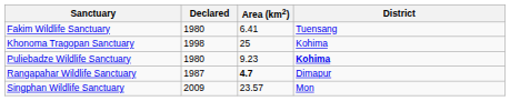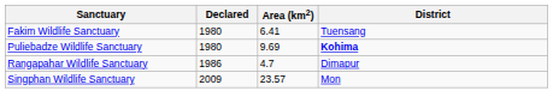 <table class="wikitable sortable defaultcenter col1left col4left" style="font-size: 85%">
 <tr>
 <th scope="col" style="width: 250px;">Sanctuary</th>
 <th scope="col" style="width: 75px;">Declared</th>
 <th scope="col" style="width: 75px;">Area (km<sup>2</sup>)</th>
 <th scope="col" style="width: 300px;">District</th>
 </tr>
 <tr>
 <td><a href='#'>Fakim Wildlife Sanctuary</a></td>
 <td>1980</td>
 <td>6.41</td>
 <td><a href='#'>Tuensang</a></td>
 </tr>
 <tr>
-<td><a href='#'>Khonoma Tragopan Sanctuary</a></td>
-<td>1998</td>
-<td>25</td>
-<td><a href='#'>Kohima</a></td>
-</tr>
-<tr>
 <td><a href='#'>Puliebadze Wildlife Sanctuary</a></td>
 <td>1980</td>
-<td>9.23</td>
+<td>9.69</td>
 <td><strong><a href='#'>Kohima</a></strong></td>
 </tr>
 <tr>
 <td><a href='#'>Rangapahar Wildlife Sanctuary</a></td>
-<td>1987</td>
-<td><strong>4.7</strong></td>
+<td>1986</td>
+<td>4.7</td>
 <td><a href='#'>Dimapur</a></td>
 </tr>
 <tr>
 <td><a href='#'>Singphan Wildlife Sanctuary</a></td>
 <td>2009</td>
 <td>23.57</td>
 <td><a href='#'>Mon</a></td>
 </tr>
 </table>
